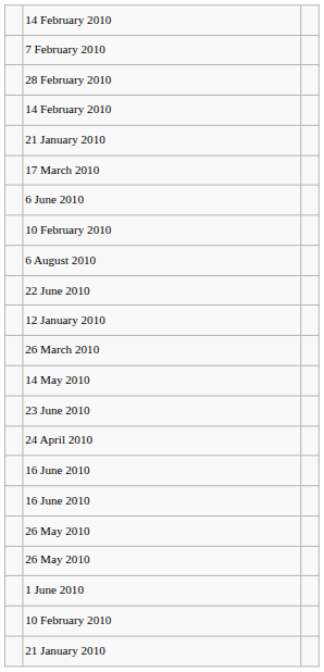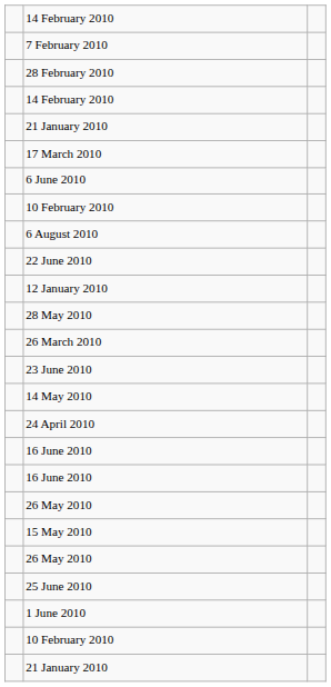 <table class="wikitable" style="font-size: 80%; float: left; width: 26em; margin-right: 1em; height: 700px">
 <tr>
 <td></td>
 <td>14 February 2010</td>
 <td></td>
 </tr>
 <tr>
 <td></td>
 <td>7 February 2010</td>
 <td></td>
 </tr>
 <tr>
 <td></td>
 <td>28 February 2010</td>
 <td></td>
 </tr>
 <tr>
 <td></td>
 <td>14 February 2010</td>
 <td></td>
 </tr>
 <tr>
 <td></td>
 <td>21 January 2010</td>
 <td></td>
 </tr>
 <tr>
 <td></td>
 <td>17 March 2010</td>
 <td></td>
 </tr>
 <tr>
 <td></td>
 <td>6 June 2010</td>
 <td></td>
 </tr>
 <tr>
 <td></td>
 <td>10 February 2010</td>
 <td></td>
 </tr>
 <tr>
 <td></td>
 <td>6 August 2010</td>
 <td></td>
 </tr>
 <tr>
 <td></td>
 <td>22 June 2010</td>
 <td></td>
 </tr>
 <tr>
 <td></td>
 <td>12 January 2010</td>
 <td></td>
 </tr>
 <tr>
 <td></td>
+<td>28 May 2010</td>
+<td></td>
+</tr>
+<tr>
+<td></td>
 <td>26 March 2010</td>
 <td></td>
 </tr>
 <tr>
 <td></td>
-<td>14 May 2010</td>
+<td>23 June 2010</td>
 <td></td>
 </tr>
 <tr>
 <td></td>
-<td>23 June 2010</td>
+<td>14 May 2010</td>
 <td></td>
 </tr>
 <tr>
 <td></td>
 <td>24 April 2010</td>
 <td></td>
 </tr>
 <tr>
 <td></td>
 <td>16 June 2010</td>
 <td></td>
 </tr>
 <tr>
 <td></td>
 <td>16 June 2010</td>
 <td></td>
 </tr>
 <tr>
 <td></td>
 <td>26 May 2010</td>
 <td></td>
 </tr>
 <tr>
 <td></td>
+<td>15 May 2010</td>
+<td></td>
+</tr>
+<tr>
+<td></td>
 <td>26 May 2010</td>
+<td></td>
+</tr>
+<tr>
+<td></td>
+<td>25 June 2010</td>
 <td></td>
 </tr>
 <tr>
 <td></td>
 <td>1 June 2010</td>
 <td></td>
 </tr>
 <tr>
 <td></td>
 <td>10 February 2010</td>
 <td></td>
 </tr>
 <tr>
 <td></td>
 <td>21 January 2010</td>
 <td></td>
 </tr>
 </table>
